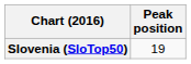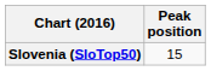 <table class="wikitable sortable plainrowheaders" style="text-align:center">
 <tr>
 <th scope="col">Chart (2016)</th>
 <th scope="col">Peak<br> position</th>
 </tr>
 <tr>
 <th scope="row">Slovenia (<a href='#'>SloTop50</a>)</th>
-<td>19</td>
+<td>15</td>
 </tr>
 </table>
